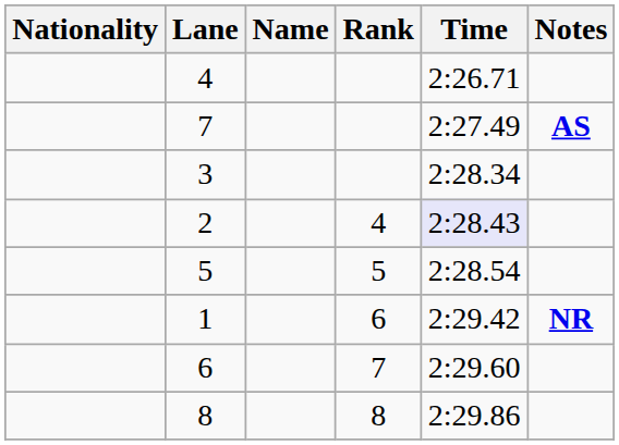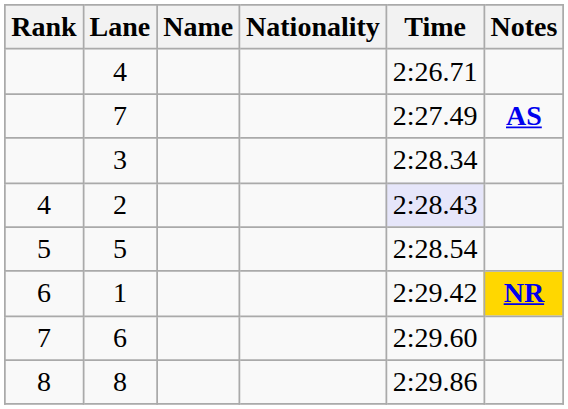 <table class="wikitable sortable" style="text-align:center">
 <tr>
-<th>Nationality</th>
+<th>Rank</th>
 <th>Lane</th>
 <th>Name</th>
-<th>Rank</th>
+<th>Nationality</th>
 <th>Time</th>
 <th>Notes</th>
 </tr>
 <tr>
-<td align="left"></td>
+<td></td>
 <td>4</td>
 <td align="left"></td>
-<td></td>
+<td align="left"></td>
 <td>2:26.71</td>
 <td></td>
 </tr>
 <tr>
-<td align="left"></td>
+<td></td>
 <td>7</td>
 <td align="left"></td>
-<td></td>
+<td align="left"></td>
 <td>2:27.49</td>
 <td><strong><a href='#'>AS</a></strong></td>
 </tr>
 <tr>
-<td align="left"></td>
+<td></td>
 <td>3</td>
 <td align="left"></td>
-<td></td>
+<td align="left"></td>
 <td>2:28.34</td>
 <td></td>
 </tr>
 <tr>
-<td align="left"></td>
+<td>4</td>
 <td>2</td>
 <td align="left"></td>
-<td>4</td>
+<td align="left"></td>
 <td style="background: lavender;">2:28.43</td>
 <td></td>
 </tr>
 <tr>
-<td align="left"></td>
+<td>5</td>
 <td>5</td>
 <td align="left"></td>
-<td>5</td>
+<td align="left"></td>
 <td>2:28.54</td>
 <td></td>
 </tr>
 <tr>
-<td align="left"></td>
+<td>6</td>
 <td>1</td>
 <td align="left"></td>
-<td>6</td>
+<td align="left"></td>
 <td>2:29.42</td>
-<td><strong><a href='#'>NR</a></strong></td>
+<td style="background: gold;"><strong><a href='#'>NR</a></strong></td>
 </tr>
 <tr>
-<td align="left"></td>
+<td>7</td>
 <td>6</td>
 <td align="left"></td>
-<td>7</td>
+<td align="left"></td>
 <td>2:29.60</td>
 <td></td>
 </tr>
 <tr>
-<td align="left"></td>
+<td>8</td>
 <td>8</td>
 <td align="left"></td>
-<td>8</td>
+<td align="left"></td>
 <td>2:29.86</td>
 <td></td>
 </tr>
 </table>
